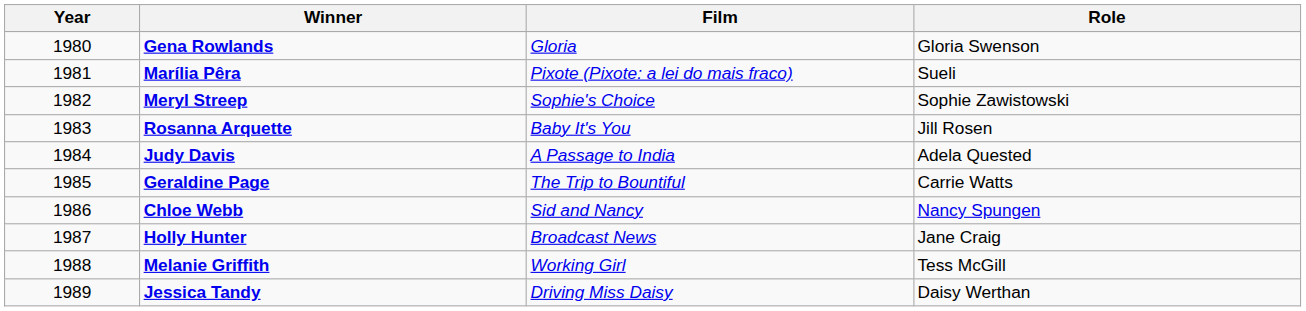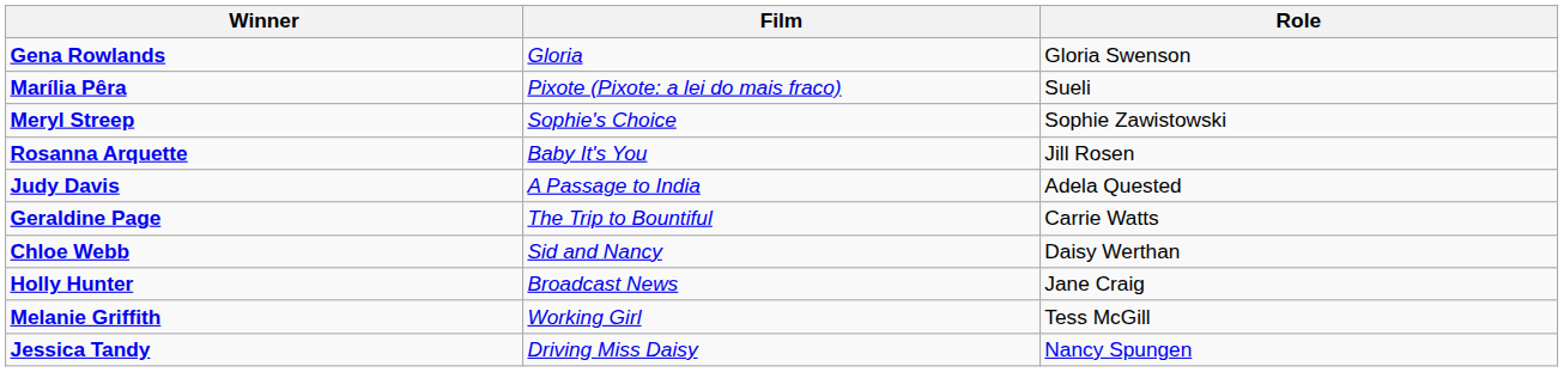 <table class="wikitable" style="width:95%;" cellpadding="5">
 <tr>
-<th style="width:100px;"><strong>Year</strong></th>
 <th style="width:300px;"><strong>Winner</strong></th>
 <th style="width:300px;"><strong>Film</strong></th>
 <th style="width:300px;"><strong>Role</strong></th>
 </tr>
 <tr>
-<td style="text-align:center;">1980</td>
 <td><strong><a href='#'>Gena Rowlands</a></strong></td>
 <td><em><a href='#'>Gloria</a></em></td>
 <td>Gloria Swenson</td>
 </tr>
 <tr>
-<td style="text-align:center;">1981</td>
 <td><strong><a href='#'>Marília Pêra</a></strong></td>
 <td><em><a href='#'>Pixote (Pixote: a lei do mais fraco)</a></em></td>
 <td>Sueli</td>
 </tr>
 <tr>
-<td style="text-align:center;">1982</td>
 <td><strong><a href='#'>Meryl Streep</a></strong></td>
 <td><em><a href='#'>Sophie's Choice</a></em></td>
 <td>Sophie Zawistowski</td>
 </tr>
 <tr>
-<td style="text-align:center;">1983</td>
 <td><strong><a href='#'>Rosanna Arquette</a></strong></td>
 <td><em><a href='#'>Baby It's You</a></em></td>
 <td>Jill Rosen</td>
 </tr>
 <tr>
-<td style="text-align:center;">1984</td>
 <td><strong><a href='#'>Judy Davis</a></strong></td>
 <td><em><a href='#'>A Passage to India</a></em></td>
 <td>Adela Quested</td>
 </tr>
 <tr>
-<td style="text-align:center;">1985</td>
 <td><strong><a href='#'>Geraldine Page</a></strong></td>
 <td><em><a href='#'>The Trip to Bountiful</a></em></td>
 <td>Carrie Watts</td>
 </tr>
 <tr>
-<td style="text-align:center;">1986</td>
 <td><strong><a href='#'>Chloe Webb</a></strong></td>
 <td><em><a href='#'>Sid and Nancy</a></em></td>
-<td><a href='#'>Nancy Spungen</a></td>
+<td>Daisy Werthan</td>
 </tr>
 <tr>
-<td style="text-align:center;">1987</td>
 <td><strong><a href='#'>Holly Hunter</a></strong></td>
 <td><em><a href='#'>Broadcast News</a></em></td>
 <td>Jane Craig</td>
 </tr>
 <tr>
-<td style="text-align:center;">1988</td>
 <td><strong><a href='#'>Melanie Griffith</a></strong></td>
 <td><em><a href='#'>Working Girl</a></em></td>
 <td>Tess McGill</td>
 </tr>
 <tr>
-<td style="text-align:center;">1989</td>
 <td><strong><a href='#'>Jessica Tandy</a></strong></td>
 <td><em><a href='#'>Driving Miss Daisy</a></em></td>
-<td>Daisy Werthan</td>
+<td><a href='#'>Nancy Spungen</a></td>
 </tr>
 </table>
